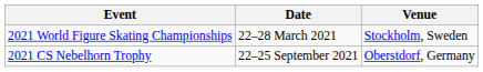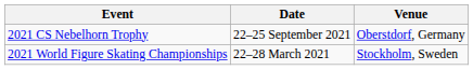 <table class="wikitable">
 <tr>
 <th>Event</th>
 <th>Date</th>
 <th>Venue</th>
 </tr>
 <tr>
+<td><a href='#'>2021 CS Nebelhorn Trophy</a></td>
+<td>22–25 September 2021</td>
+<td><a href='#'>Oberstdorf</a>, Germany</td>
+</tr>
+<tr>
 <td><a href='#'>2021 World Figure Skating Championships</a></td>
 <td>22–28 March 2021</td>
 <td><a href='#'>Stockholm</a>, Sweden</td>
 </tr>
-<tr>
-<td><a href='#'>2021 CS Nebelhorn Trophy</a></td>
-<td>22–25 September 2021</td>
-<td><a href='#'>Oberstdorf</a>, Germany</td>
-</tr>
 </table>
